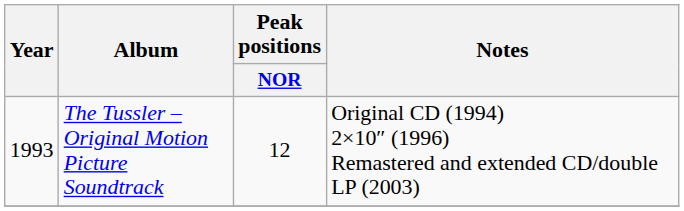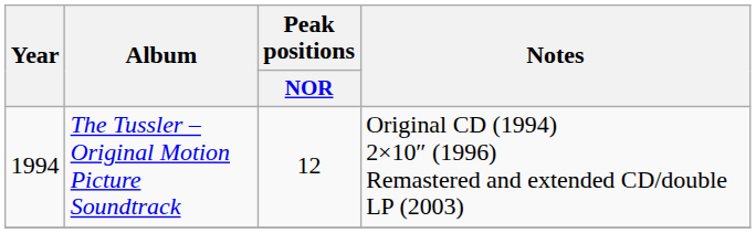 <table class="wikitable">
 <tr>
 <th align="center" rowspan="2" width="10">Year</th>
 <th align="center" rowspan="2" width="120">Album</th>
 <th align="center" colspan="1" width="20">Peak positions</th>
 <th align="center" rowspan="2" width="250">Notes</th>
 </tr>
 <tr>
 <th scope="col" style="width:3em;font-size:90%;"><a href='#'>NOR</a><br></th>
 </tr>
 <tr>
-<td style="text-align:center;">1993</td>
+<td style="text-align:center;">1994</td>
 <td><em><a href='#'>The Tussler – Original Motion Picture Soundtrack</a></em></td>
 <td style="text-align:center;">12</td>
 <td style="text-align:left;">Original CD (1994) <br>2×10″ (1996)<br>Remastered and extended CD/double LP (2003)</td>
 </tr>
 <tr>
 </tr>
 </table>
